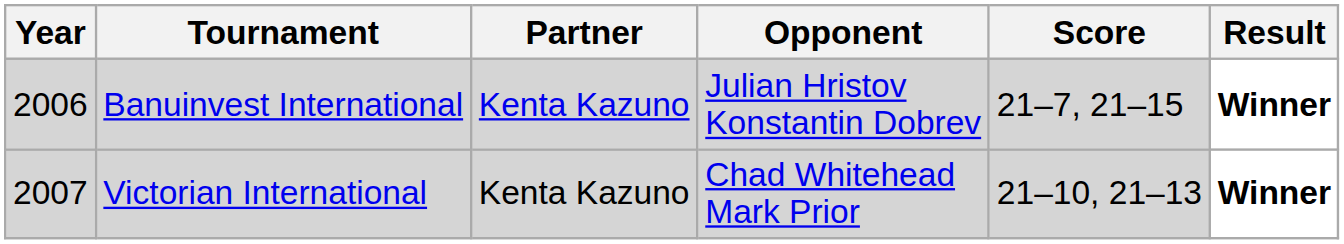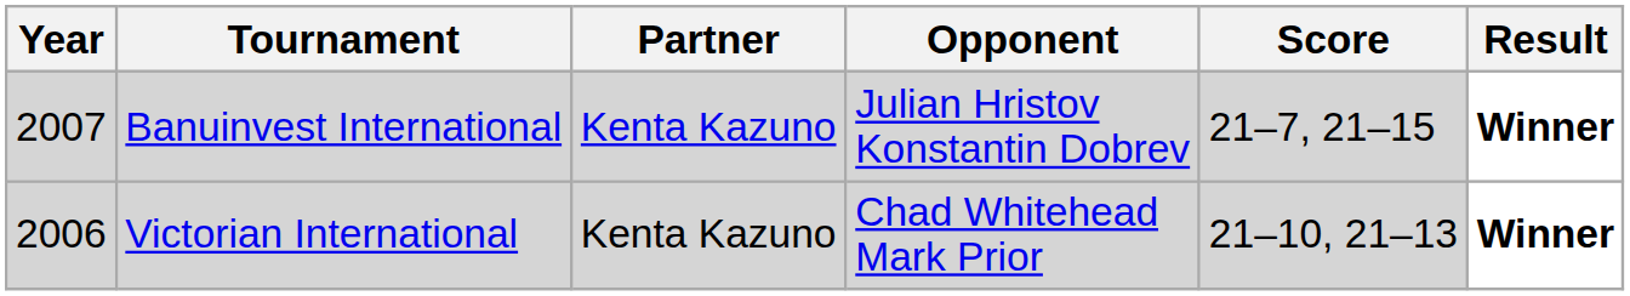 <table class="sortable wikitable" style="font-size: 90%;">
 <tr>
 <th>Year</th>
 <th>Tournament</th>
 <th>Partner</th>
 <th>Opponent</th>
 <th>Score</th>
 <th>Result</th>
 </tr>
 <tr style="background:#D5D5D5">
-<td align="center">2006</td>
+<td align="center">2007</td>
 <td align="left"><a href='#'>Banuinvest International</a></td>
 <td align="left"> <a href='#'>Kenta Kazuno</a></td>
 <td align="left"> <a href='#'>Julian Hristov</a> <br> <a href='#'>Konstantin Dobrev</a></td>
 <td align="left">21–7, 21–15</td>
 <td style="text-align:left; background:white"> <strong>Winner</strong></td>
 </tr>
 <tr style="background:#D5D5D5">
-<td align="center">2007</td>
+<td align="center">2006</td>
 <td align="left"><a href='#'>Victorian International</a></td>
 <td align="left"> Kenta Kazuno</td>
 <td align="left"> <a href='#'>Chad Whitehead</a> <br>  <a href='#'>Mark Prior</a></td>
 <td align="left">21–10, 21–13</td>
 <td style="text-align:left; background:white"> <strong>Winner</strong></td>
 </tr>
 </table>
